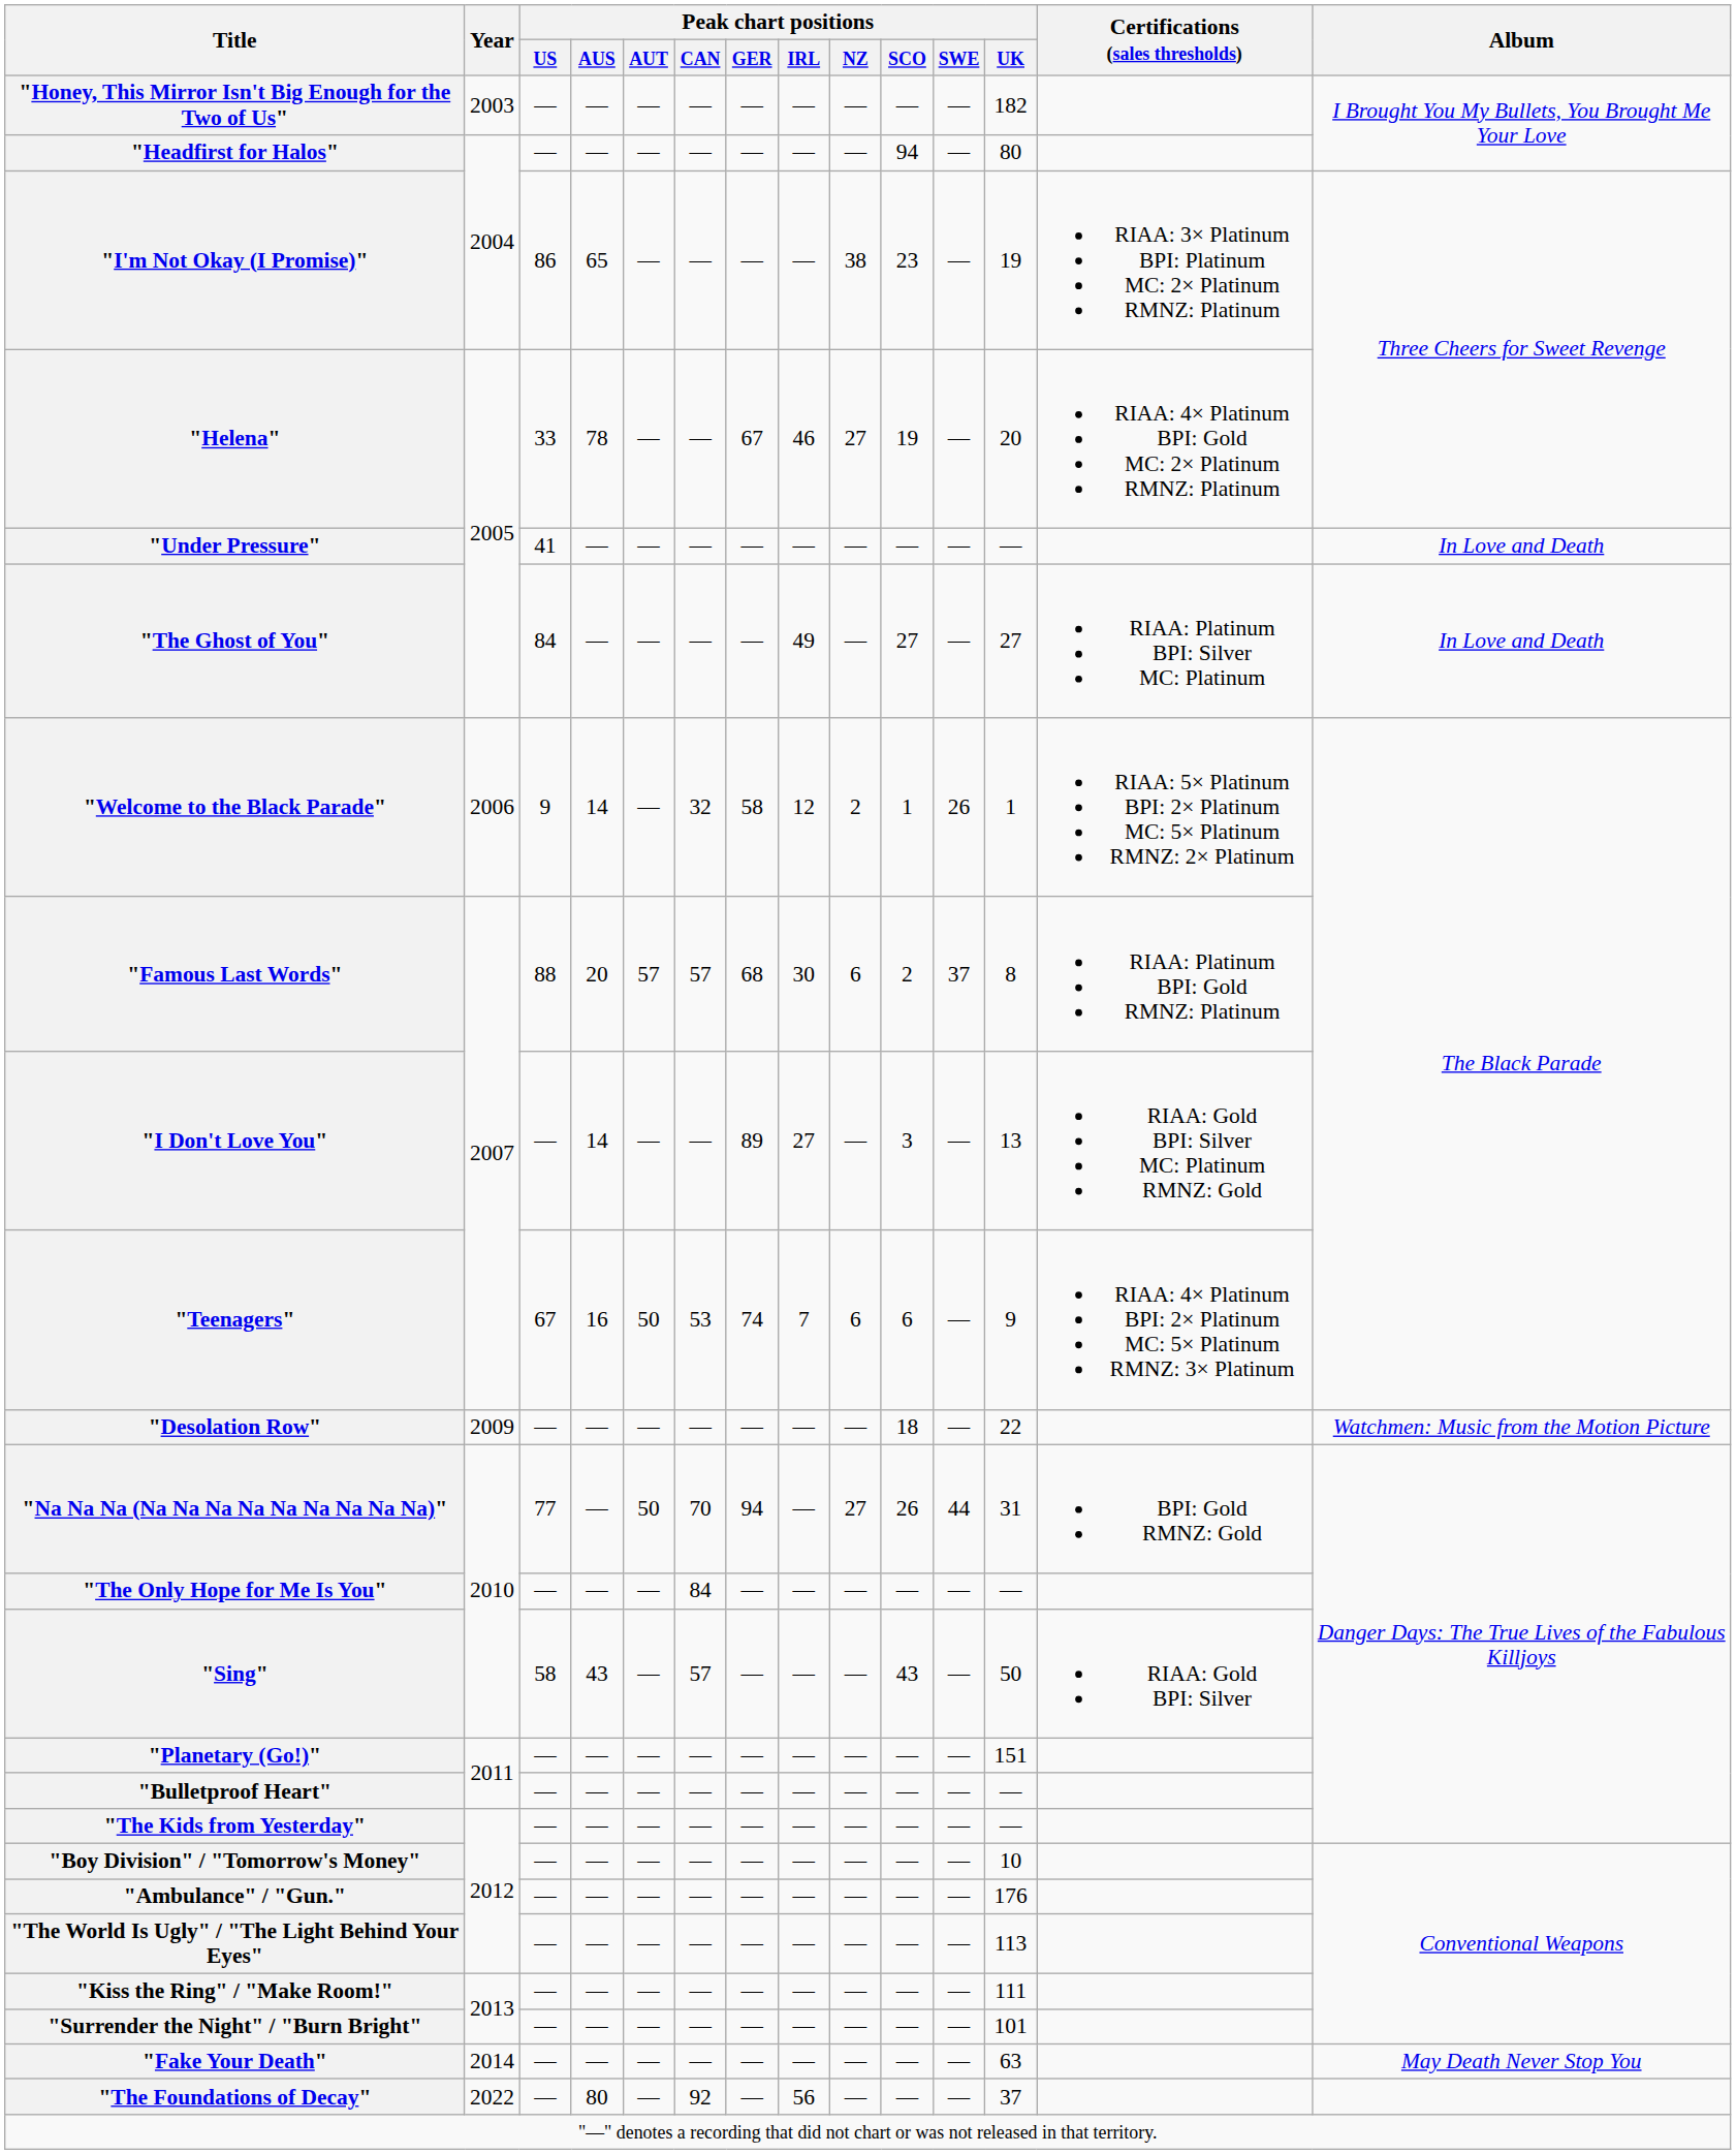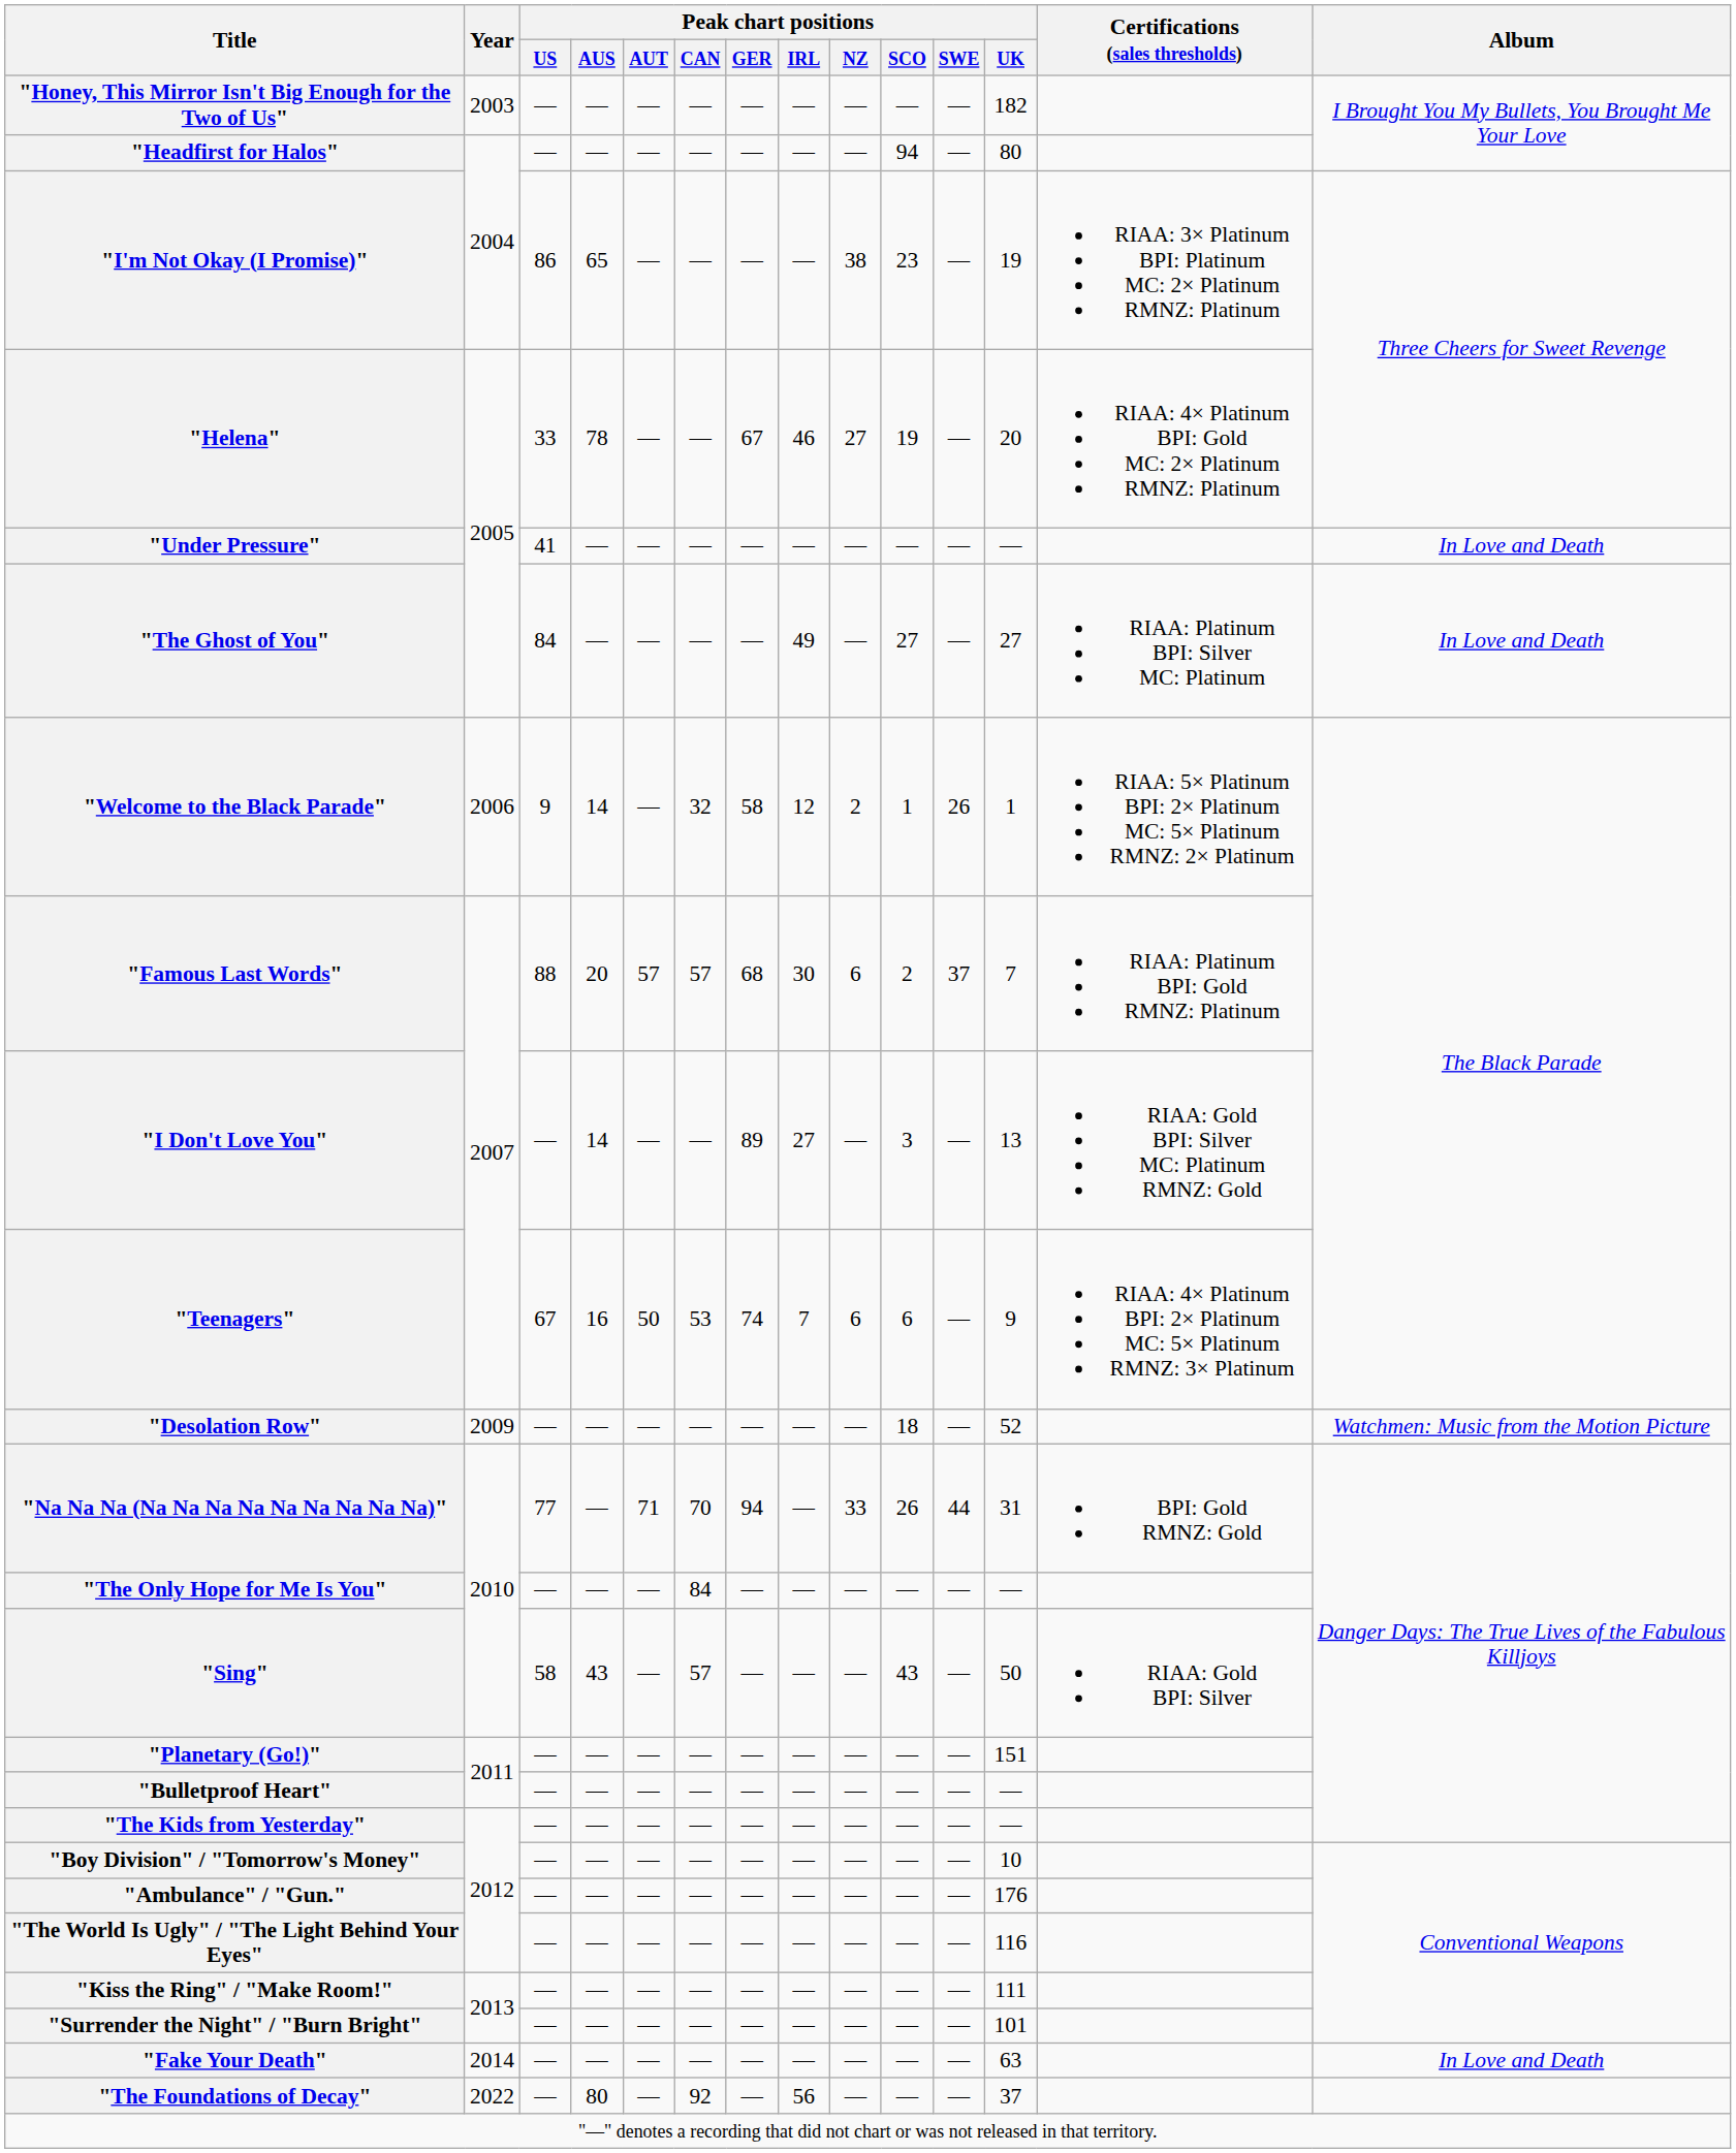 <table class="wikitable plainrowheaders" style="text-align: center; border:1">
 <tr>
 <th scope="col" rowspan="2" style="width:325px">Title</th>
 <th scope="col" rowspan="2">Year</th>
 <th scope="col" colspan="10">Peak chart positions</th>
 <th scope="col" rowspan="2" style="width:12em;">Certifications<br><small>(<a href='#'>sales thresholds</a>)</small></th>
 <th scope="col" rowspan="2">Album</th>
 </tr>
 <tr>
 <th style="width:30px"><small><a href='#'>US</a><br></small></th>
 <th style="width:30px"><small><a href='#'>AUS</a><br></small></th>
 <th style="width:30px"><small><a href='#'>AUT</a><br></small></th>
 <th style="width:30px"><small><a href='#'>CAN</a><br></small></th>
 <th style="width:30px"><small><a href='#'>GER</a><br></small></th>
 <th style="width:30px"><small><a href='#'>IRL</a><br></small></th>
 <th style="width:30px"><small><a href='#'>NZ</a><br></small></th>
 <th style="width:30px"><small><a href='#'>SCO</a><br></small></th>
 <th style="width:30px"><small><a href='#'>SWE</a><br></small></th>
 <th style="width:30px"><small><a href='#'>UK</a><br></small></th>
 </tr>
 <tr>
 <th scope="row">"<a href='#'>Honey, This Mirror Isn't Big Enough for the Two of Us</a>"</th>
 <td>2003</td>
 <td>—</td>
 <td>—</td>
 <td>—</td>
 <td>—</td>
 <td>—</td>
 <td>—</td>
 <td>—</td>
 <td>—</td>
 <td>—</td>
 <td>182</td>
 <td></td>
 <td rowspan="2"><em><a href='#'>I Brought You My Bullets, You Brought Me Your Love</a></em></td>
 </tr>
 <tr>
 <th scope="row">"<a href='#'>Headfirst for Halos</a>"</th>
 <td rowspan="2">2004</td>
 <td>—</td>
 <td>—</td>
 <td>—</td>
 <td>—</td>
 <td>—</td>
 <td>—</td>
 <td>—</td>
 <td>94</td>
 <td>—</td>
 <td>80</td>
 <td></td>
 </tr>
 <tr>
 <th scope="row">"<a href='#'>I'm Not Okay (I Promise)</a>"</th>
 <td>86</td>
 <td>65</td>
 <td>—</td>
 <td>—</td>
 <td>—</td>
 <td>—</td>
 <td>38</td>
 <td>23</td>
 <td>—</td>
 <td>19</td>
 <td><br><ul><li>RIAA: 3× Platinum</li><li>BPI: Platinum</li><li>MC: 2× Platinum</li><li>RMNZ: Platinum</li></ul></td>
 <td rowspan="2"><em><a href='#'>Three Cheers for Sweet Revenge</a></em></td>
 </tr>
 <tr>
 <th scope="row">"<a href='#'>Helena</a>"</th>
 <td rowspan="3">2005</td>
 <td>33</td>
 <td>78</td>
 <td>—</td>
 <td>—</td>
 <td>67</td>
 <td>46</td>
 <td>27</td>
 <td>19</td>
 <td>—</td>
 <td>20</td>
 <td><br><ul><li>RIAA: 4× Platinum</li><li>BPI: Gold</li><li>MC: 2× Platinum</li><li>RMNZ: Platinum</li></ul></td>
 </tr>
 <tr>
 <th scope="row">"<a href='#'>Under Pressure</a>" </th>
 <td>41</td>
 <td>—</td>
 <td>—</td>
 <td>—</td>
 <td>—</td>
 <td>—</td>
 <td>—</td>
 <td>—</td>
 <td>—</td>
 <td>—</td>
 <td></td>
 <td><em><a href='#'>In Love and Death</a></em> </td>
 </tr>
 <tr>
 <th scope="row">"<a href='#'>The Ghost of You</a>"</th>
 <td>84</td>
 <td>—</td>
 <td>—</td>
 <td>—</td>
 <td>—</td>
 <td>49</td>
 <td>—</td>
 <td>27</td>
 <td>—</td>
 <td>27</td>
 <td><br><ul><li>RIAA: Platinum</li><li>BPI: Silver</li><li>MC: Platinum</li></ul></td>
 <td><em><a href='#'>In Love and Death</a></em> </td>
 </tr>
 <tr>
 <th scope="row">"<a href='#'>Welcome to the Black Parade</a>"</th>
 <td>2006</td>
 <td>9</td>
 <td>14</td>
 <td>—</td>
 <td>32</td>
 <td>58</td>
 <td>12</td>
 <td>2</td>
 <td>1</td>
 <td>26</td>
 <td>1</td>
 <td><br><ul><li>RIAA: 5× Platinum</li><li>BPI: 2× Platinum</li><li>MC: 5× Platinum</li><li>RMNZ: 2× Platinum</li></ul></td>
 <td rowspan="4"><em><a href='#'>The Black Parade</a></em></td>
 </tr>
 <tr>
 <th scope="row">"<a href='#'>Famous Last Words</a>"</th>
 <td rowspan="3">2007</td>
 <td>88</td>
 <td>20</td>
 <td>57</td>
 <td>57</td>
 <td>68</td>
 <td>30</td>
 <td>6</td>
 <td>2</td>
 <td>37</td>
-<td>8</td>
+<td>7</td>
 <td><br><ul><li>RIAA: Platinum</li><li>BPI: Gold</li><li>RMNZ: Platinum</li></ul></td>
 </tr>
 <tr>
 <th scope="row">"<a href='#'>I Don't Love You</a>"</th>
 <td>—</td>
 <td>14</td>
 <td>—</td>
 <td>—</td>
 <td>89</td>
 <td>27</td>
 <td>—</td>
 <td>3</td>
 <td>—</td>
 <td>13</td>
 <td><br><ul><li>RIAA: Gold</li><li>BPI: Silver</li><li>MC: Platinum</li><li>RMNZ: Gold</li></ul></td>
 </tr>
 <tr>
 <th scope="row">"<a href='#'>Teenagers</a>"</th>
 <td>67</td>
 <td>16</td>
 <td>50</td>
 <td>53</td>
 <td>74</td>
 <td>7</td>
 <td>6</td>
 <td>6</td>
 <td>—</td>
 <td>9</td>
 <td><br><ul><li>RIAA: 4× Platinum</li><li>BPI: 2× Platinum</li><li>MC: 5× Platinum</li><li>RMNZ: 3× Platinum</li></ul></td>
 </tr>
 <tr>
 <th scope="row">"<a href='#'>Desolation Row</a>"</th>
 <td>2009</td>
 <td>—</td>
 <td>—</td>
 <td>—</td>
 <td>—</td>
 <td>—</td>
 <td>—</td>
 <td>—</td>
 <td>18</td>
 <td>—</td>
-<td>22</td>
+<td>52</td>
 <td></td>
 <td><em><a href='#'>Watchmen: Music from the Motion Picture</a></em></td>
 </tr>
 <tr>
 <th scope="row">"<a href='#'>Na Na Na (Na Na Na Na Na Na Na Na Na)</a>"</th>
 <td rowspan="3">2010</td>
 <td>77</td>
 <td>—</td>
-<td>50</td>
+<td>71</td>
 <td>70</td>
 <td>94</td>
 <td>—</td>
-<td>27</td>
+<td>33</td>
 <td>26</td>
 <td>44</td>
 <td>31</td>
 <td><br><ul><li>BPI: Gold</li><li>RMNZ: Gold</li></ul></td>
 <td rowspan="6"><em><a href='#'>Danger Days: The True Lives of the Fabulous Killjoys</a></em></td>
 </tr>
 <tr>
 <th scope="row">"<a href='#'>The Only Hope for Me Is You</a>"</th>
 <td>—</td>
 <td>—</td>
 <td>—</td>
 <td>84</td>
 <td>—</td>
 <td>—</td>
 <td>—</td>
 <td>—</td>
 <td>—</td>
 <td>—</td>
 <td></td>
 </tr>
 <tr>
 <th scope="row">"<a href='#'>Sing</a>"</th>
 <td>58</td>
 <td>43</td>
 <td>—</td>
 <td>57</td>
 <td>—</td>
 <td>—</td>
 <td>—</td>
 <td>43</td>
 <td>—</td>
 <td>50</td>
 <td><br><ul><li>RIAA: Gold</li><li>BPI: Silver</li></ul></td>
 </tr>
 <tr>
 <th scope="row">"<a href='#'>Planetary (Go!)</a>"</th>
 <td rowspan="2">2011</td>
 <td>—</td>
 <td>—</td>
 <td>—</td>
 <td>—</td>
 <td>—</td>
 <td>—</td>
 <td>—</td>
 <td>—</td>
 <td>—</td>
 <td>151</td>
 <td></td>
 </tr>
 <tr>
 <th scope="row">"Bulletproof Heart"</th>
 <td>—</td>
 <td>—</td>
 <td>—</td>
 <td>—</td>
 <td>—</td>
 <td>—</td>
 <td>—</td>
 <td>—</td>
 <td>—</td>
 <td>—</td>
 <td></td>
 </tr>
 <tr>
 <th scope="row">"<a href='#'>The Kids from Yesterday</a>"</th>
 <td rowspan="4">2012</td>
 <td>—</td>
 <td>—</td>
 <td>—</td>
 <td>—</td>
 <td>—</td>
 <td>—</td>
 <td>—</td>
 <td>—</td>
 <td>—</td>
 <td>—</td>
 <td></td>
 </tr>
 <tr>
 <th scope="row">"Boy Division" / "Tomorrow's Money"</th>
 <td>—</td>
 <td>—</td>
 <td>—</td>
 <td>—</td>
 <td>—</td>
 <td>—</td>
 <td>—</td>
 <td>—</td>
 <td>—</td>
 <td>10</td>
 <td></td>
 <td rowspan="5"><em><a href='#'>Conventional Weapons</a></em></td>
 </tr>
 <tr>
 <th scope="row">"Ambulance" / "Gun."</th>
 <td>—</td>
 <td>—</td>
 <td>—</td>
 <td>—</td>
 <td>—</td>
 <td>—</td>
 <td>—</td>
 <td>—</td>
 <td>—</td>
 <td>176</td>
 <td></td>
 </tr>
 <tr>
 <th scope="row">"The World Is Ugly" / "The Light Behind Your Eyes"</th>
 <td>—</td>
 <td>—</td>
 <td>—</td>
 <td>—</td>
 <td>—</td>
 <td>—</td>
 <td>—</td>
 <td>—</td>
 <td>—</td>
-<td>113</td>
+<td>116</td>
 <td></td>
 </tr>
 <tr>
 <th scope="row">"Kiss the Ring" / "Make Room!"</th>
 <td rowspan="2">2013</td>
 <td>—</td>
 <td>—</td>
 <td>—</td>
 <td>—</td>
 <td>—</td>
 <td>—</td>
 <td>—</td>
 <td>—</td>
 <td>—</td>
 <td>111</td>
 <td></td>
 </tr>
 <tr>
 <th scope="row">"Surrender the Night" / "Burn Bright"</th>
 <td>—</td>
 <td>—</td>
 <td>—</td>
 <td>—</td>
 <td>—</td>
 <td>—</td>
 <td>—</td>
 <td>—</td>
 <td>—</td>
 <td>101</td>
 <td></td>
 </tr>
 <tr>
 <th scope="row">"<a href='#'>Fake Your Death</a>"</th>
 <td>2014</td>
 <td>—</td>
 <td>—</td>
 <td>—</td>
 <td>—</td>
 <td>—</td>
 <td>—</td>
 <td>—</td>
 <td>—</td>
 <td>—</td>
 <td>63</td>
 <td></td>
-<td><em><a href='#'>May Death Never Stop You</a></em></td>
+<td><em><a href='#'>In Love and Death</a></em> </td>
 </tr>
 <tr>
 <th scope="row">"<a href='#'>The Foundations of Decay</a>"</th>
 <td>2022</td>
 <td>—</td>
 <td>80</td>
 <td>—</td>
 <td>92</td>
 <td>—</td>
 <td>56</td>
 <td>—</td>
 <td>—</td>
 <td>—</td>
 <td>37</td>
 <td></td>
 <td></td>
 </tr>
 <tr>
 <td colspan="17"><small>"—" denotes a recording that did not chart or was not released in that territory.</small></td>
 </tr>
 </table>
